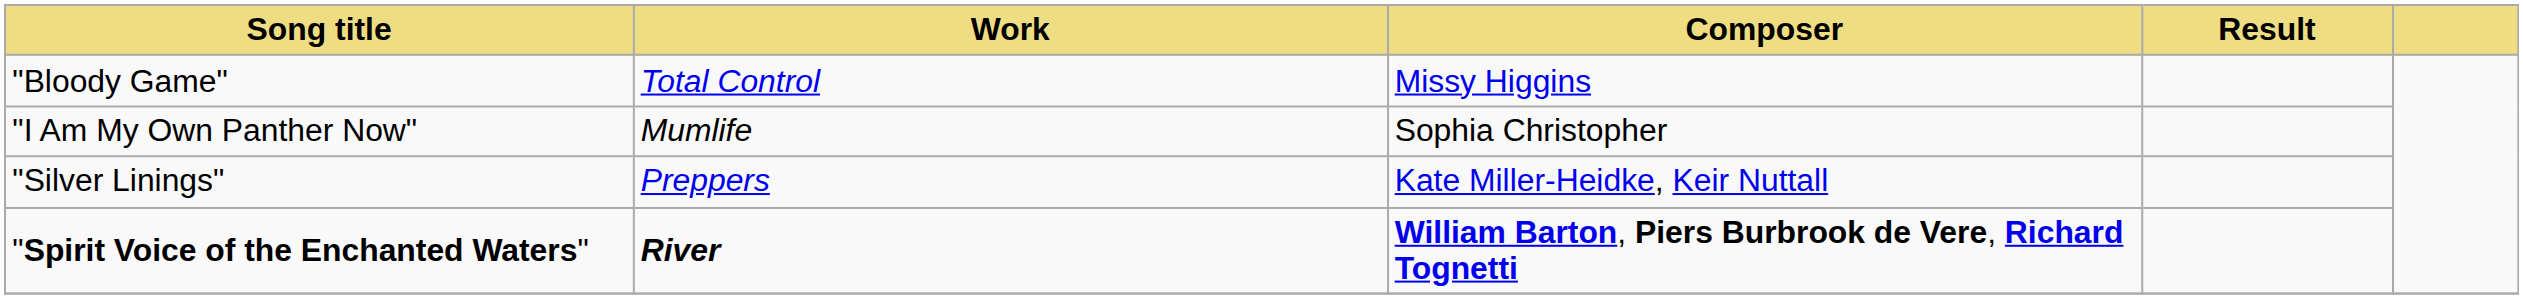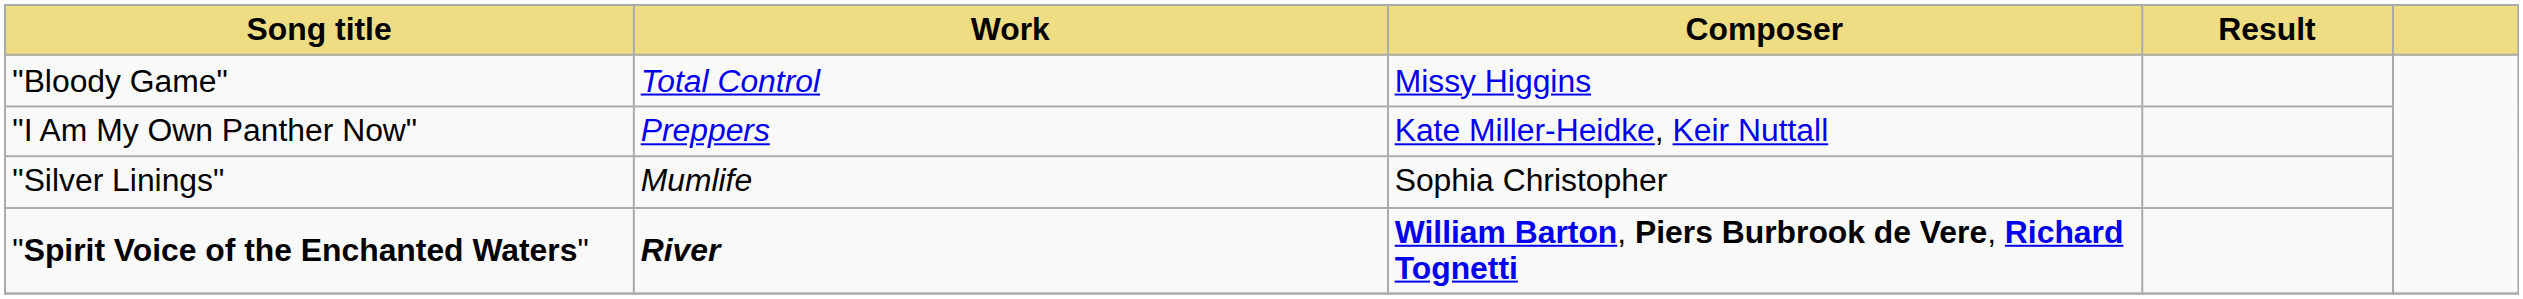 <table class="wikitable" width=100%>
 <tr>
 <th style="width:25%;background:#EEDD82;">Song title</th>
 <th style="width:30%;background:#EEDD82;">Work</th>
 <th style="width:30%;background:#EEDD82;">Composer</th>
 <th style="width:10%;background:#EEDD82;">Result</th>
 <th style="width:5%;background:#EEDD82;"></th>
 </tr>
 <tr>
 <td>"Bloody Game"</td>
 <td><em><a href='#'>Total Control</a></em></td>
 <td><a href='#'>Missy Higgins</a></td>
 <td></td>
 <td rowspan="4"><br></td>
 </tr>
 <tr>
 <td>"I Am My Own Panther Now"</td>
-<td><em>Mumlife</em></td>
-<td>Sophia Christopher</td>
+<td><em><a href='#'>Preppers</a></em></td>
+<td><a href='#'>Kate Miller-Heidke</a>, <a href='#'>Keir Nuttall</a></td>
 <td></td>
 </tr>
 <tr>
 <td>"Silver Linings"</td>
-<td><em><a href='#'>Preppers</a></em></td>
-<td><a href='#'>Kate Miller-Heidke</a>, <a href='#'>Keir Nuttall</a></td>
+<td><em>Mumlife</em></td>
+<td>Sophia Christopher</td>
 <td></td>
 </tr>
 <tr>
 <td>"<strong>Spirit Voice of the Enchanted Waters</strong>"</td>
 <td><strong><em>River</em></strong></td>
 <td><strong><a href='#'>William Barton</a></strong>, <strong>Piers Burbrook de Vere</strong>, <strong><a href='#'>Richard Tognetti</a></strong></td>
 <td></td>
 </tr>
 <tr>
 </tr>
 </table>
